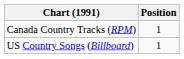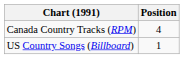 <table class="wikitable sortable">
 <tr>
 <th scope="col">Chart (1991)</th>
 <th scope="col">Position</th>
 </tr>
 <tr>
 <td>Canada Country Tracks (<em><a href='#'>RPM</a></em>)</td>
-<td align="center">1</td>
+<td align="center">4</td>
 </tr>
 <tr>
 <td>US <a href='#'>Country Songs</a> (<em><a href='#'>Billboard</a></em>)</td>
 <td align="center">1</td>
 </tr>
 </table>
